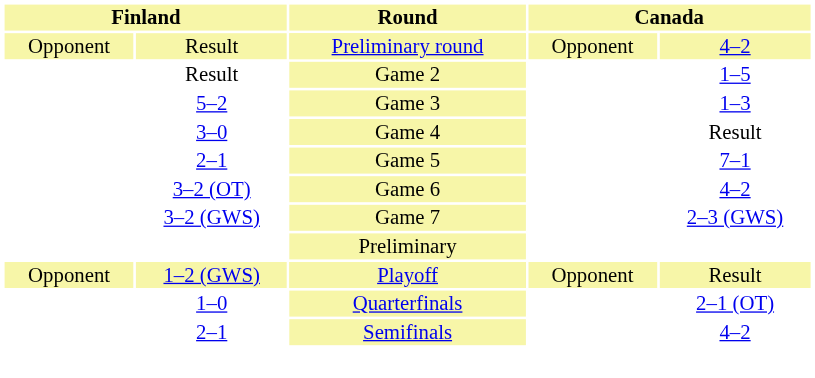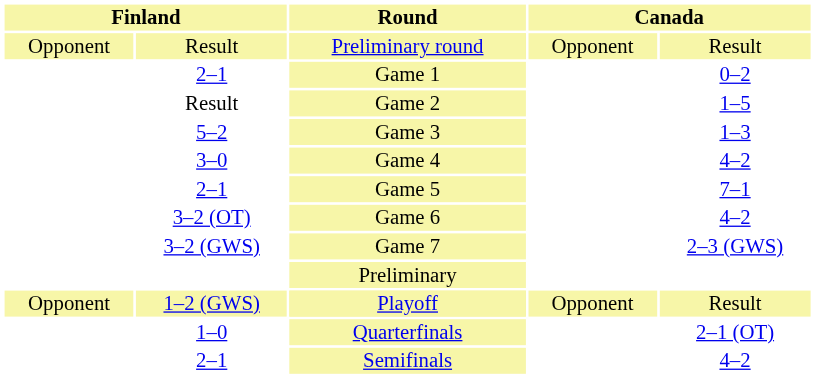 <table width="100%" style="text-align:center">
 <tr valign=top bgcolor=#F7F6A8>
 <th colspan=2 style="width:1*">Finland</th>
 <th>Round</th>
 <th colspan=2 style="width:1*">Canada</th>
 </tr>
 <tr valign=top bgcolor=#F7F6A8>
 <td>Opponent</td>
 <td>Result</td>
 <td bgcolor=#F7F6A8><a href='#'>Preliminary round</a></td>
 <td>Opponent</td>
-<td><a href='#'>4–2</a></td>
+<td>Result</td>
+</tr>
+<tr>
+<td align=left></td>
+<td><a href='#'>2–1</a></td>
+<td bgcolor=#F7F6A8>Game 1</td>
+<td align=left></td>
+<td><a href='#'>0–2</a></td>
 </tr>
 <tr>
 <td align=left></td>
 <td>Result</td>
 <td bgcolor=#F7F6A8>Game 2</td>
 <td align=left></td>
 <td><a href='#'>1–5</a></td>
 </tr>
 <tr>
 <td align=left></td>
 <td><a href='#'>5–2</a></td>
 <td bgcolor=#F7F6A8>Game 3</td>
 <td align=left></td>
 <td><a href='#'>1–3</a></td>
 </tr>
 <tr>
 <td align=left></td>
 <td><a href='#'>3–0</a></td>
 <td bgcolor=#F7F6A8>Game 4</td>
 <td align=left></td>
-<td>Result</td>
+<td><a href='#'>4–2</a></td>
 </tr>
 <tr>
 <td align=left></td>
 <td><a href='#'>2–1</a></td>
 <td bgcolor=#F7F6A8>Game 5</td>
 <td align=left></td>
 <td><a href='#'>7–1</a></td>
 </tr>
 <tr>
 <td align=left></td>
 <td><a href='#'>3–2 (OT)</a></td>
 <td bgcolor=#F7F6A8>Game 6</td>
 <td align=left></td>
 <td><a href='#'>4–2</a></td>
 </tr>
 <tr>
 <td align=left></td>
 <td><a href='#'>3–2 (GWS)</a></td>
 <td bgcolor=#F7F6A8>Game 7</td>
 <td align=left></td>
 <td><a href='#'>2–3 (GWS)</a></td>
 </tr>
 <tr>
 <td colspan="2" align=center><br></td>
 <td bgcolor="#F7F6A8">Preliminary</td>
 <td colspan=2 align=center><br></td>
 </tr>
 <tr valign=top bgcolor=#F7F6A8>
 <td>Opponent</td>
 <td><a href='#'>1–2 (GWS)</a></td>
 <td bgcolor=#F7F6A8><a href='#'>Playoff</a></td>
 <td>Opponent</td>
 <td>Result</td>
 </tr>
 <tr>
 <td align=left></td>
 <td><a href='#'>1–0</a></td>
 <td bgcolor=#F7F6A8><a href='#'>Quarterfinals</a></td>
 <td align=left></td>
 <td><a href='#'>2–1 (OT)</a></td>
 </tr>
 <tr>
 <td align=left></td>
 <td><a href='#'>2–1</a></td>
 <td bgcolor=#F7F6A8><a href='#'>Semifinals</a></td>
 <td align=left></td>
 <td><a href='#'>4–2</a></td>
 </tr>
 </table>
